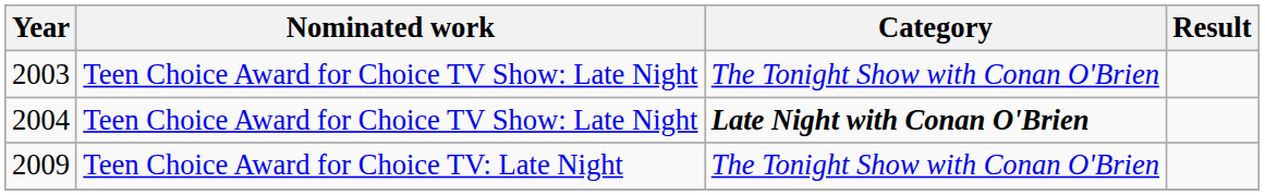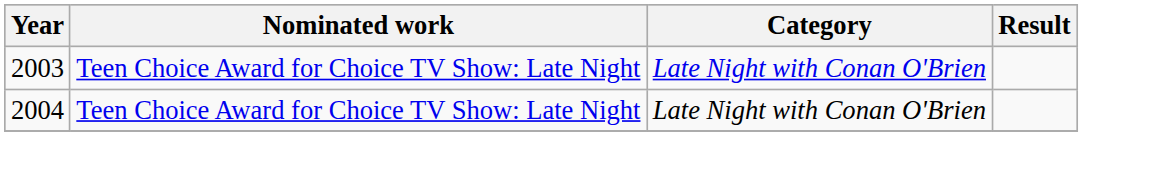 <table class="wikitable sortable">
 <tr>
 <th>Year</th>
 <th>Nominated work</th>
 <th>Category</th>
 <th>Result</th>
 </tr>
 <tr>
 <td>2003</td>
 <td><a href='#'>Teen Choice Award for Choice TV Show: Late Night</a></td>
-<td><em><a href='#'>The Tonight Show with Conan O'Brien</a></em></td>
+<td><em><a href='#'>Late Night with Conan O'Brien</a></em></td>
 <td></td>
 </tr>
 <tr>
 <td>2004</td>
 <td><a href='#'>Teen Choice Award for Choice TV Show: Late Night</a></td>
-<td><strong><em>Late Night with Conan O'Brien</em></strong></td>
-<td></td>
-</tr>
-<tr>
-<td>2009</td>
-<td><a href='#'>Teen Choice Award for Choice TV: Late Night</a></td>
-<td><em><a href='#'>The Tonight Show with Conan O'Brien</a></em></td>
+<td><em>Late Night with Conan O'Brien</em></td>
 <td></td>
 </tr>
 <tr>
 </tr>
 </table>
